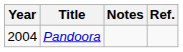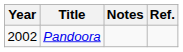 <table class="wikitable">
 <tr>
 <th>Year</th>
 <th>Title</th>
 <th>Notes</th>
 <th>Ref.</th>
 </tr>
 <tr>
-<td>2004</td>
+<td>2002</td>
 <td><em><a href='#'>Pandoora</a></em></td>
 <td></td>
 <td></td>
 </tr>
 </table>
